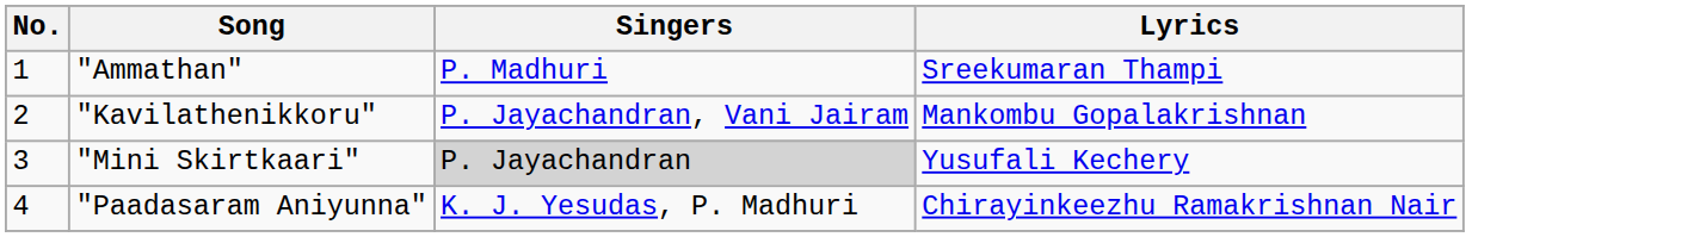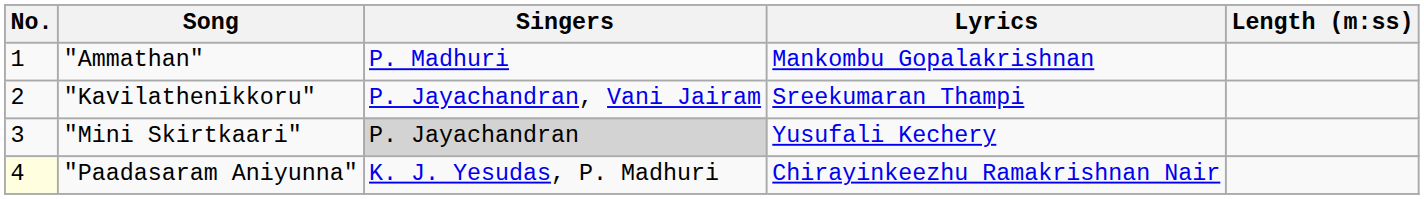 <table class="wikitable" style="font-size:95%;">
 <tr>
 <th>No.</th>
 <th>Song</th>
 <th>Singers</th>
 <th>Lyrics</th>
+<th>Length (m:ss)</th>
 </tr>
 <tr>
 <td>1</td>
 <td>"Ammathan"</td>
 <td><a href='#'>P. Madhuri</a></td>
-<td><a href='#'>Sreekumaran Thampi</a></td>
+<td><a href='#'>Mankombu Gopalakrishnan</a></td>
+<td></td>
 </tr>
 <tr>
 <td>2</td>
 <td>"Kavilathenikkoru"</td>
 <td><a href='#'>P. Jayachandran</a>, <a href='#'>Vani Jairam</a></td>
-<td><a href='#'>Mankombu Gopalakrishnan</a></td>
+<td><a href='#'>Sreekumaran Thampi</a></td>
+<td></td>
 </tr>
 <tr>
 <td>3</td>
 <td>"Mini Skirtkaari"</td>
 <td style="background: lightgrey;">P. Jayachandran</td>
 <td><a href='#'>Yusufali Kechery</a></td>
+<td></td>
 </tr>
 <tr>
-<td>4</td>
+<td style="background: lightyellow;">4</td>
 <td>"Paadasaram Aniyunna"</td>
 <td><a href='#'>K. J. Yesudas</a>, P. Madhuri</td>
 <td><a href='#'>Chirayinkeezhu Ramakrishnan Nair</a></td>
+<td></td>
 </tr>
 </table>
